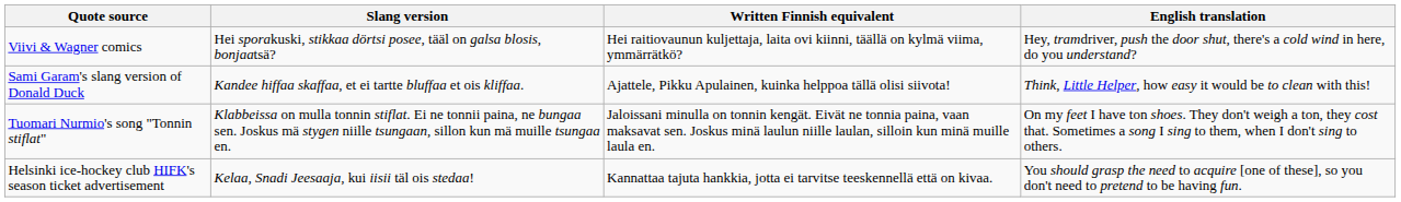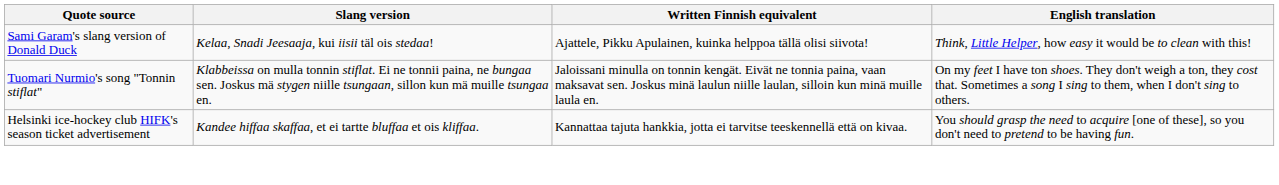 <table class="wikitable">
 <tr>
 <th>Quote source</th>
 <th>Slang version</th>
 <th>Written Finnish equivalent</th>
 <th>English translation</th>
 </tr>
 <tr>
-<td><a href='#'>Viivi & Wagner</a> comics</td>
-<td>Hei <em>spora</em>kuski, <em>stikkaa</em> <em>dörtsi</em> <em>posee</em>, tääl on <em>galsa</em> <em>blosis</em>, <em>bonjaa</em>tsä?</td>
-<td>Hei raitiovaunun kuljettaja, laita ovi kiinni, täällä on kylmä viima, ymmärrätkö?</td>
-<td>Hey, <em>tram</em>driver, <em>push</em> the <em>door</em> <em>shut</em>, there's a <em>cold</em> <em>wind</em> in here, do you <em>understand</em>?</td>
-</tr>
-<tr>
 <td><a href='#'>Sami Garam</a>'s slang version of <a href='#'>Donald Duck</a></td>
-<td><em>Kandee</em> <em>hiffaa</em> <em>skaffaa</em>, et ei tartte <em>bluffaa</em> et ois <em>kliffaa</em>.</td>
+<td><em>Kelaa</em>, <em>Snadi Jeesaaja</em>, kui <em>iisii</em> täl ois <em>stedaa</em>!</td>
 <td>Ajattele, Pikku Apulainen, kuinka helppoa tällä olisi siivota!</td>
 <td><em>Think</em>, <em><a href='#'>Little Helper</a></em>, how <em>easy</em> it would be <em>to clean</em> with this!</td>
 </tr>
 <tr>
 <td><a href='#'>Tuomari Nurmio</a>'s song "Tonnin <em>stiflat</em>"<br></td>
 <td><em>Klabbeissa</em> on mulla tonnin <em>stiflat</em>. Ei ne tonnii paina, ne <em>bungaa</em> sen. Joskus mä <em>stygen</em> niille <em>tsungaan</em>, sillon kun mä muille <em>tsungaa</em> en.</td>
 <td>Jaloissani minulla on tonnin kengät. Eivät ne tonnia paina, vaan maksavat sen. Joskus minä laulun niille laulan, silloin kun minä muille laula en.</td>
 <td>On my <em>feet</em> I have ton <em>shoes</em>. They don't weigh a ton, they <em>cost</em> that. Sometimes a <em>song</em> I <em>sing</em> to them, when I don't <em>sing</em> to others.</td>
 </tr>
 <tr>
 <td>Helsinki ice-hockey club <a href='#'>HIFK</a>'s season ticket advertisement</td>
-<td><em>Kelaa</em>, <em>Snadi Jeesaaja</em>, kui <em>iisii</em> täl ois <em>stedaa</em>!</td>
+<td><em>Kandee</em> <em>hiffaa</em> <em>skaffaa</em>, et ei tartte <em>bluffaa</em> et ois <em>kliffaa</em>.</td>
 <td>Kannattaa tajuta hankkia, jotta ei tarvitse teeskennellä että on kivaa.</td>
 <td>You <em>should</em> <em>grasp the need</em> to <em>acquire</em> [one of these], so you don't need to <em>pretend</em> to be having <em>fun</em>.</td>
 </tr>
 </table>
